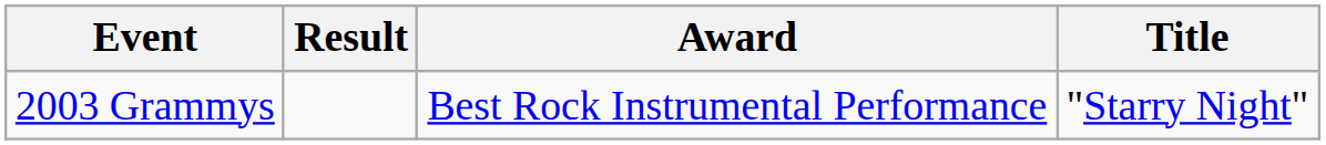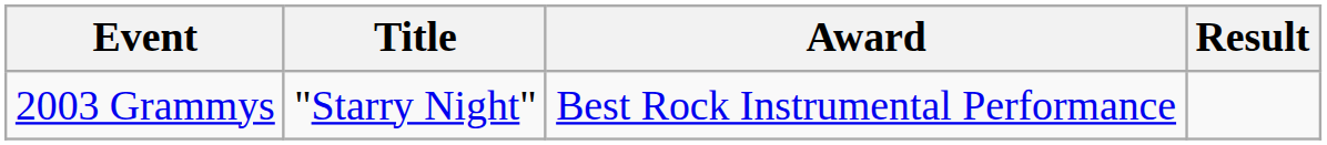 <table class="wikitable">
 <tr>
 <th>Event</th>
+<th>Title</th>
+<th>Award</th>
 <th>Result</th>
-<th>Award</th>
-<th>Title</th>
 </tr>
 <tr>
 <td><a href='#'>2003 Grammys</a></td>
+<td>"<a href='#'>Starry Night</a>"</td>
+<td><a href='#'>Best Rock Instrumental Performance</a></td>
 <td></td>
-<td><a href='#'>Best Rock Instrumental Performance</a></td>
-<td>"<a href='#'>Starry Night</a>"</td>
 </tr>
 </table>
